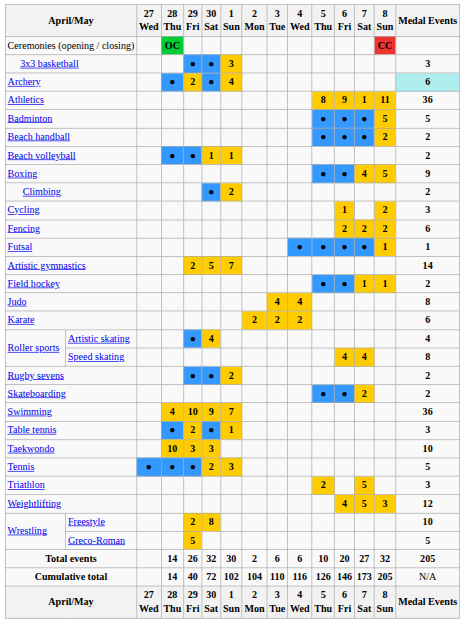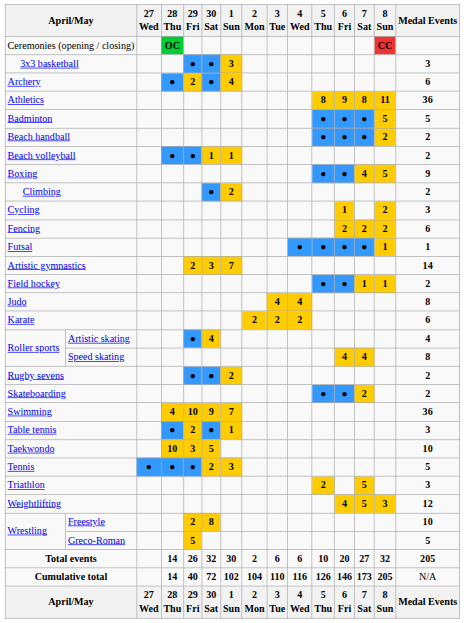 <table class="wikitable" style="margin:0.5em auto; font-size:90%; line-height:1.35em;">
 <tr style="text-align:center;">
 <th colspan=2>April/May</th>
 <th>27<br>Wed</th>
 <th>28<br>Thu</th>
 <th>29<br>Fri</th>
 <th>30<br>Sat</th>
 <th>1<br>Sun</th>
 <th>2<br>Mon</th>
 <th>3<br>Tue</th>
 <th>4<br>Wed</th>
 <th>5<br>Thu</th>
 <th>6<br>Fri</th>
 <th>7<br>Sat</th>
 <th>8<br>Sun</th>
 <th>Medal Events</th>
 </tr>
 <tr>
 <td style="text-align:left;" colspan=2>Ceremonies (opening / closing)</td>
 <td></td>
 <td style="background-color:#00cc33;text-align:center;"><strong>OC</strong></td>
 <td></td>
 <td></td>
 <td></td>
 <td></td>
 <td></td>
 <td></td>
 <td></td>
 <td></td>
 <td></td>
 <td style="background-color:#ee3333;text-align:center;"><strong>CC</strong></td>
 <td></td>
 </tr>
 <tr style="text-align:center;">
 <td style="text-align:left;" colspan=2>     <a href='#'>3x3 basketball</a></td>
 <td></td>
 <td></td>
 <td style="background-color:#3399ff;">●</td>
 <td style="background-color:#3399ff;">●</td>
 <td style="background-color:#ffcc00;"><strong>3</strong></td>
 <td></td>
 <td></td>
 <td></td>
 <td></td>
 <td></td>
 <td></td>
 <td></td>
 <td><strong>3</strong></td>
 </tr>
 <tr style="text-align:center;">
 <td style="text-align:left;" colspan=2> <a href='#'>Archery</a></td>
 <td></td>
 <td style="background-color:#3399ff;">●</td>
 <td style="background-color:#ffcc00;"><strong>2</strong></td>
 <td style="background-color:#3399ff;">●</td>
 <td style="background-color:#ffcc00;"><strong>4</strong></td>
 <td></td>
 <td></td>
 <td></td>
 <td></td>
 <td></td>
 <td></td>
 <td></td>
-<td style="background: paleturquoise;"><strong>6</strong></td>
+<td><strong>6</strong></td>
 </tr>
 <tr style="text-align:center;">
 <td style="text-align:left;" colspan=2> <a href='#'>Athletics</a></td>
 <td></td>
 <td></td>
 <td></td>
 <td></td>
 <td></td>
 <td></td>
 <td></td>
 <td></td>
 <td style="background-color:#ffcc00;"><strong>8</strong></td>
 <td style="background-color:#ffcc00;"><strong>9</strong></td>
-<td style="background-color:#ffcc00;"><strong>1</strong></td>
+<td style="background-color:#ffcc00;"><strong>8</strong></td>
 <td style="background-color:#ffcc00;"><strong>11</strong></td>
 <td><strong>36</strong></td>
 </tr>
 <tr style="text-align:center;">
 <td style="text-align:left;" colspan=2> <a href='#'>Badminton</a></td>
 <td></td>
 <td></td>
 <td></td>
 <td></td>
 <td></td>
 <td></td>
 <td></td>
 <td></td>
 <td style="background-color:#3399ff;">●</td>
 <td style="background-color:#3399ff;">●</td>
 <td style="background-color:#3399ff;">●</td>
 <td style="background-color:#ffcc00;"><strong>5</strong></td>
 <td><strong>5</strong></td>
 </tr>
 <tr style="text-align:center;">
 <td style="text-align:left;" colspan=2> <a href='#'>Beach handball</a></td>
 <td></td>
 <td></td>
 <td></td>
 <td></td>
 <td></td>
 <td></td>
 <td></td>
 <td></td>
 <td style="background-color:#3399ff;">●</td>
 <td style="background-color:#3399ff;">●</td>
 <td style="background-color:#3399ff;">●</td>
 <td style="background-color:#ffcc00;"><strong>2</strong></td>
 <td><strong>2</strong></td>
 </tr>
 <tr style="text-align:center;">
 <td style="text-align:left;" colspan=2> <a href='#'>Beach volleyball</a></td>
 <td></td>
 <td style="background-color:#3399ff;">●</td>
 <td style="background-color:#3399ff;">●</td>
 <td style="background-color:#ffcc00;"><strong>1</strong></td>
 <td style="background-color:#ffcc00;"><strong>1</strong></td>
 <td></td>
 <td></td>
 <td></td>
 <td></td>
 <td></td>
 <td></td>
 <td></td>
 <td><strong>2</strong></td>
 </tr>
 <tr style="text-align:center;">
 <td style="text-align:left;" colspan=2> <a href='#'>Boxing</a></td>
 <td></td>
 <td></td>
 <td></td>
 <td></td>
 <td></td>
 <td></td>
 <td></td>
 <td></td>
 <td style="background-color:#3399ff;">●</td>
 <td style="background-color:#3399ff;">●</td>
 <td style="background-color:#ffcc00;"><strong>4</strong></td>
 <td style="background-color:#ffcc00;"><strong>5</strong></td>
 <td><strong>9</strong></td>
 </tr>
 <tr style="text-align:center;">
 <td style="text-align:left;" colspan=2>      <a href='#'>Climbing</a></td>
 <td></td>
 <td></td>
 <td></td>
 <td style="background-color:#3399ff;">●</td>
 <td style="background-color:#ffcc00;"><strong>2</strong></td>
 <td></td>
 <td></td>
 <td></td>
 <td></td>
 <td></td>
 <td></td>
 <td></td>
 <td><strong>2</strong></td>
 </tr>
 <tr style="text-align:center;">
 <td style="text-align:left;" colspan=2> <a href='#'>Cycling</a></td>
 <td></td>
 <td></td>
 <td></td>
 <td></td>
 <td></td>
 <td></td>
 <td></td>
 <td></td>
 <td></td>
 <td style="background-color:#ffcc00;"><strong>1</strong></td>
 <td></td>
 <td style="background-color:#ffcc00;"><strong>2</strong></td>
 <td><strong>3</strong></td>
 </tr>
 <tr style="text-align:center;">
 <td style="text-align:left;" colspan=2> <a href='#'>Fencing</a></td>
 <td></td>
 <td></td>
 <td></td>
 <td></td>
 <td></td>
 <td></td>
 <td></td>
 <td></td>
 <td></td>
 <td style="background-color:#ffcc00;"><strong>2</strong></td>
 <td style="background-color:#ffcc00;"><strong>2</strong></td>
 <td style="background-color:#ffcc00;"><strong>2</strong></td>
 <td><strong>6</strong></td>
 </tr>
 <tr style="text-align:center;">
 <td style="text-align:left;" colspan=2> <a href='#'>Futsal</a></td>
 <td></td>
 <td></td>
 <td></td>
 <td></td>
 <td></td>
 <td></td>
 <td></td>
 <td style="background-color:#3399ff;">●</td>
 <td style="background-color:#3399ff;">●</td>
 <td style="background-color:#3399ff;">●</td>
 <td style="background-color:#3399ff;">●</td>
 <td style="background-color:#ffcc00;"><strong>1</strong></td>
 <td><strong>1</strong></td>
 </tr>
 <tr style="text-align:center;">
 <td style="text-align:left;" colspan=2> <a href='#'>Artistic gymnastics</a></td>
 <td></td>
 <td></td>
 <td style="background-color:#ffcc00;"><strong>2</strong></td>
-<td style="background-color:#ffcc00;"><strong>5</strong></td>
+<td style="background-color:#ffcc00;"><strong>3</strong></td>
 <td style="background-color:#ffcc00;"><strong>7</strong></td>
 <td></td>
 <td></td>
 <td></td>
 <td></td>
 <td></td>
 <td></td>
 <td></td>
 <td><strong>14</strong></td>
 </tr>
 <tr style="text-align:center;">
 <td style="text-align:left;" colspan=2> <a href='#'>Field hockey</a></td>
 <td></td>
 <td></td>
 <td></td>
 <td></td>
 <td></td>
 <td></td>
 <td></td>
 <td></td>
 <td style="background-color:#3399ff;">●</td>
 <td style="background-color:#3399ff;">●</td>
 <td style="background-color:#ffcc00;"><strong>1</strong></td>
 <td style="background-color:#ffcc00;"><strong>1</strong></td>
 <td><strong>2</strong></td>
 </tr>
 <tr style="text-align:center;">
 <td style="text-align:left;" colspan=2> <a href='#'>Judo</a></td>
 <td></td>
 <td></td>
 <td></td>
 <td></td>
 <td></td>
 <td></td>
 <td style="background-color:#ffcc00;"><strong>4</strong></td>
 <td style="background-color:#ffcc00;"><strong>4</strong></td>
 <td></td>
 <td></td>
 <td></td>
 <td></td>
 <td><strong>8</strong></td>
 </tr>
 <tr style="text-align:center;">
 <td style="text-align:left;" colspan=2> <a href='#'>Karate</a></td>
 <td></td>
 <td></td>
 <td></td>
 <td></td>
 <td></td>
 <td style="background-color:#ffcc00;"><strong>2</strong></td>
 <td style="background-color:#ffcc00;"><strong>2</strong></td>
 <td style="background-color:#ffcc00;"><strong>2</strong></td>
 <td></td>
 <td></td>
 <td></td>
 <td></td>
 <td><strong>6</strong></td>
 </tr>
 <tr style="text-align:center;">
 <td align=left rowspan=2> <a href='#'>Roller sports</a></td>
 <td style="text-align:left;"> <a href='#'>Artistic skating</a></td>
 <td></td>
 <td></td>
 <td style="background-color:#3399ff;">●</td>
 <td style="background-color:#ffcc00;"><strong>4</strong></td>
 <td></td>
 <td></td>
 <td></td>
 <td></td>
 <td></td>
 <td></td>
 <td></td>
 <td></td>
 <td><strong>4</strong></td>
 </tr>
 <tr style="text-align:center;">
 <td style="text-align:left;"> <a href='#'>Speed skating</a></td>
 <td></td>
 <td></td>
 <td></td>
 <td></td>
 <td></td>
 <td></td>
 <td></td>
 <td></td>
 <td></td>
 <td style="background-color:#ffcc00;"><strong>4</strong></td>
 <td style="background-color:#ffcc00;"><strong>4</strong></td>
 <td></td>
 <td><strong>8</strong></td>
 </tr>
 <tr style="text-align:center;">
 <td style="text-align:left;" colspan=2> <a href='#'>Rugby sevens</a></td>
 <td></td>
 <td></td>
 <td style="background-color:#3399ff;">●</td>
 <td style="background-color:#3399ff;">●</td>
 <td style="background-color:#ffcc00;"><strong>2</strong></td>
 <td></td>
 <td></td>
 <td></td>
 <td></td>
 <td></td>
 <td></td>
 <td></td>
 <td><strong>2</strong></td>
 </tr>
 <tr style="text-align:center;">
 <td style="text-align:left;" colspan=2> <a href='#'>Skateboarding</a></td>
 <td></td>
 <td></td>
 <td></td>
 <td></td>
 <td></td>
 <td></td>
 <td></td>
 <td></td>
 <td style="background-color:#3399ff;">●</td>
 <td style="background-color:#3399ff;">●</td>
 <td style="background-color:#ffcc00;"><strong>2</strong></td>
 <td></td>
 <td><strong>2</strong></td>
 </tr>
 <tr style="text-align:center;">
 <td style="text-align:left;" colspan=2> <a href='#'>Swimming</a></td>
 <td></td>
 <td style="background-color:#ffcc00;"><strong>4</strong></td>
 <td style="background-color:#ffcc00;"><strong>10</strong></td>
 <td style="background-color:#ffcc00;"><strong>9</strong></td>
 <td style="background-color:#ffcc00;"><strong>7</strong></td>
 <td></td>
 <td></td>
 <td></td>
 <td></td>
 <td></td>
 <td></td>
 <td></td>
 <td><strong>36</strong></td>
 </tr>
 <tr style="text-align:center;">
 <td style="text-align:left;" colspan=2> <a href='#'>Table tennis</a></td>
 <td></td>
 <td style="background-color:#3399ff;">●</td>
 <td style="background-color:#ffcc00;"><strong>2</strong></td>
 <td style="background-color:#3399ff;">●</td>
 <td style="background-color:#ffcc00;"><strong>1</strong></td>
 <td></td>
 <td></td>
 <td></td>
 <td></td>
 <td></td>
 <td></td>
 <td></td>
 <td><strong>3</strong></td>
 </tr>
 <tr style="text-align:center;">
 <td style="text-align:left;" colspan=2> <a href='#'>Taekwondo</a></td>
 <td></td>
 <td style="background-color:#ffcc00;"><strong>10</strong></td>
 <td style="background-color:#ffcc00;"><strong>3</strong></td>
-<td style="background-color:#ffcc00;"><strong>3</strong></td>
+<td style="background-color:#ffcc00;"><strong>5</strong></td>
 <td></td>
 <td></td>
 <td></td>
 <td></td>
 <td></td>
 <td></td>
 <td></td>
 <td></td>
 <td><strong>10</strong></td>
 </tr>
 <tr style="text-align:center;">
 <td style="text-align:left;" colspan=2> <a href='#'>Tennis</a></td>
 <td style="background-color:#3399ff;">●</td>
 <td style="background-color:#3399ff;">●</td>
 <td style="background-color:#3399ff;">●</td>
 <td style="background-color:#ffcc00;"><strong>2</strong></td>
 <td style="background-color:#ffcc00;"><strong>3</strong></td>
 <td></td>
 <td></td>
 <td></td>
 <td></td>
 <td></td>
 <td></td>
 <td></td>
 <td><strong>5</strong></td>
 </tr>
 <tr style="text-align:center;">
 <td style="text-align:left;" colspan=2> <a href='#'>Triathlon</a></td>
 <td></td>
 <td></td>
 <td></td>
 <td></td>
 <td></td>
 <td></td>
 <td></td>
 <td></td>
 <td style="background-color:#ffcc00;"><strong>2</strong></td>
 <td></td>
 <td style="background-color:#ffcc00;"><strong>5</strong></td>
 <td></td>
 <td><strong>3</strong></td>
 </tr>
 <tr style="text-align:center;">
 <td style="text-align:left;" colspan=2> <a href='#'>Weightlifting</a></td>
 <td></td>
 <td></td>
 <td></td>
 <td></td>
 <td></td>
 <td></td>
 <td></td>
 <td></td>
 <td></td>
 <td style="background-color:#ffcc00;"><strong>4</strong></td>
 <td style="background-color:#ffcc00;"><strong>5</strong></td>
 <td style="background-color:#ffcc00;"><strong>3</strong></td>
 <td><strong>12</strong></td>
 </tr>
 <tr style="text-align:center;">
 <td align=left rowspan=2> <a href='#'>Wrestling</a></td>
 <td style="text-align:left;"> <a href='#'>Freestyle</a></td>
 <td></td>
 <td></td>
 <td style="background-color:#ffcc00;"><strong>2</strong></td>
 <td style="background-color:#ffcc00;"><strong>8</strong></td>
 <td></td>
 <td></td>
 <td></td>
 <td></td>
 <td></td>
 <td></td>
 <td></td>
 <td></td>
 <td><strong>10</strong></td>
 </tr>
 <tr style="text-align:center;">
 <td style="text-align:left;"> <a href='#'>Greco-Roman</a></td>
 <td></td>
 <td></td>
 <td style="background-color:#ffcc00;"><strong>5</strong></td>
 <td></td>
 <td></td>
 <td></td>
 <td></td>
 <td></td>
 <td></td>
 <td></td>
 <td></td>
 <td></td>
 <td><strong>5</strong></td>
 </tr>
 <tr style="text-align:center;">
 <td colspan=2><strong>Total events</strong></td>
 <td></td>
 <td><strong>14</strong></td>
 <td><strong>26</strong></td>
 <td><strong>32</strong></td>
 <td><strong>30</strong></td>
 <td><strong>2</strong></td>
 <td><strong>6</strong></td>
 <td><strong>6</strong></td>
 <td><strong>10</strong></td>
 <td><strong>20</strong></td>
 <td><strong>27</strong></td>
 <td><strong>32</strong></td>
 <td><strong>205</strong></td>
 </tr>
 <tr style="text-align:center;">
 <td colspan=2><strong>Cumulative total</strong></td>
 <td></td>
 <td><strong>14</strong></td>
 <td><strong>40</strong></td>
 <td><strong>72</strong></td>
 <td><strong>102</strong></td>
 <td><strong>104</strong></td>
 <td><strong>110</strong></td>
 <td><strong>116</strong></td>
 <td><strong>126</strong></td>
 <td><strong>146</strong></td>
 <td><strong>173</strong></td>
 <td><strong>205</strong></td>
 <td>N/A</td>
 </tr>
 <tr>
 <th colspan=2>April/May</th>
 <th>27<br>Wed</th>
 <th>28<br>Thu</th>
 <th>29<br>Fri</th>
 <th>30<br>Sat</th>
 <th>1<br>Sun</th>
 <th>2<br>Mon</th>
 <th>3<br>Tue</th>
 <th>4<br>Wed</th>
 <th>5<br>Thu</th>
 <th>6<br>Fri</th>
 <th>7<br>Sat</th>
 <th>8<br>Sun</th>
 <th>Medal Events</th>
 </tr>
 </table>
